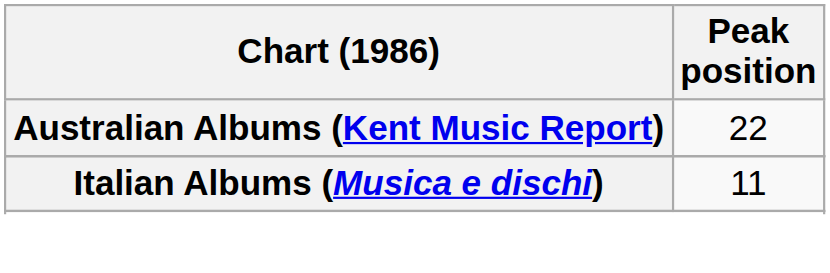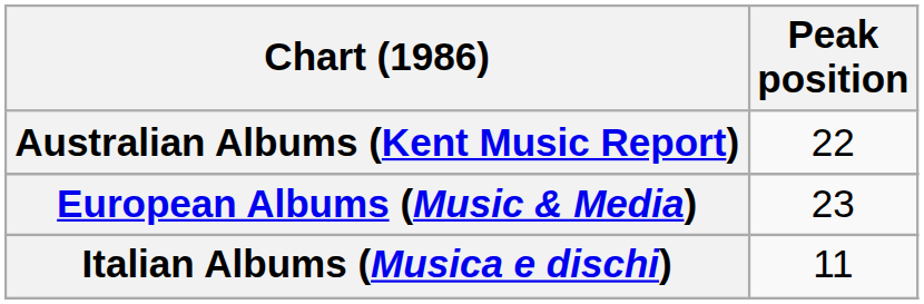 <table class="wikitable sortable plainrowheaders" style="text-align:center">
 <tr>
 <th scope="col">Chart (1986)</th>
 <th scope="col">Peak<br>position</th>
 </tr>
 <tr>
 <th scope="row">Australian Albums (<a href='#'>Kent Music Report</a>)</th>
 <td>22</td>
 </tr>
 <tr>
 </tr>
 <tr>
+</tr>
+<tr>
+<th scope="row"><a href='#'>European Albums</a> (<em><a href='#'>Music & Media</a></em>)</th>
+<td>23</td>
 </tr>
 <tr>
 </tr>
 <tr>
 <th scope="row">Italian Albums (<em><a href='#'>Musica e dischi</a></em>)</th>
 <td>11</td>
 </tr>
 <tr>
 </tr>
 <tr>
 </tr>
 <tr>
 </tr>
 <tr>
 </tr>
 <tr>
 </tr>
 </table>
